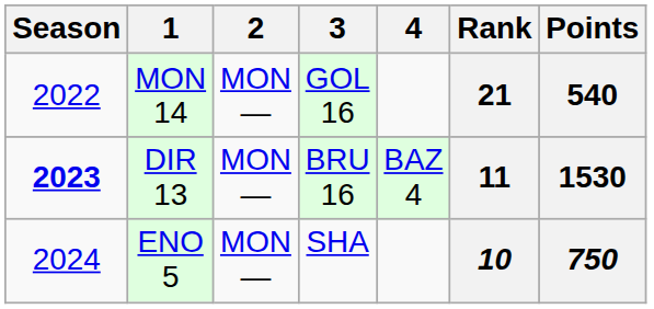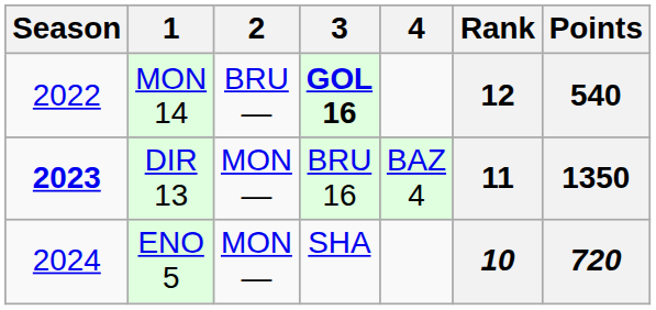 <table class="wikitable" style="text-align:center;">
 <tr>
 <th>Season</th>
 <th>1</th>
 <th>2</th>
 <th>3</th>
 <th>4</th>
 <th>Rank</th>
 <th>Points</th>
 </tr>
 <tr>
 <td><a href='#'>2022</a></td>
 <td bgcolor="#dfffdf"><a href='#'>MON</a><br>14</td>
-<td><a href='#'>MON</a><br>—</td>
-<td bgcolor="#dfffdf"><a href='#'>GOL</a><br>16</td>
+<td><a href='#'>BRU</a><br>—</td>
+<td bgcolor="#dfffdf"><strong><a href='#'>GOL</a><br>16</strong></td>
 <td></td>
-<th>21</th>
+<th>12</th>
 <th>540</th>
 </tr>
 <tr>
 <td><strong><a href='#'>2023</a></strong></td>
 <td bgcolor="#dfffdf"><a href='#'>DIR</a><br>13</td>
 <td><a href='#'>MON</a><br>—</td>
 <td bgcolor="#dfffdf"><a href='#'>BRU</a><br>16</td>
 <td bgcolor="#dfffdf"><a href='#'>BAZ</a><br>4</td>
 <th>11</th>
-<th>1530</th>
+<th>1350</th>
 </tr>
 <tr>
 <td><a href='#'>2024</a></td>
 <td bgcolor="#dfffdf"><a href='#'>ENO</a><br>5</td>
 <td><a href='#'>MON</a><br>—</td>
 <td><a href='#'>SHA</a><br> </td>
 <td></td>
 <th><em>10</em></th>
-<th><em>750</em></th>
+<th><em>720</em></th>
 </tr>
 </table>
